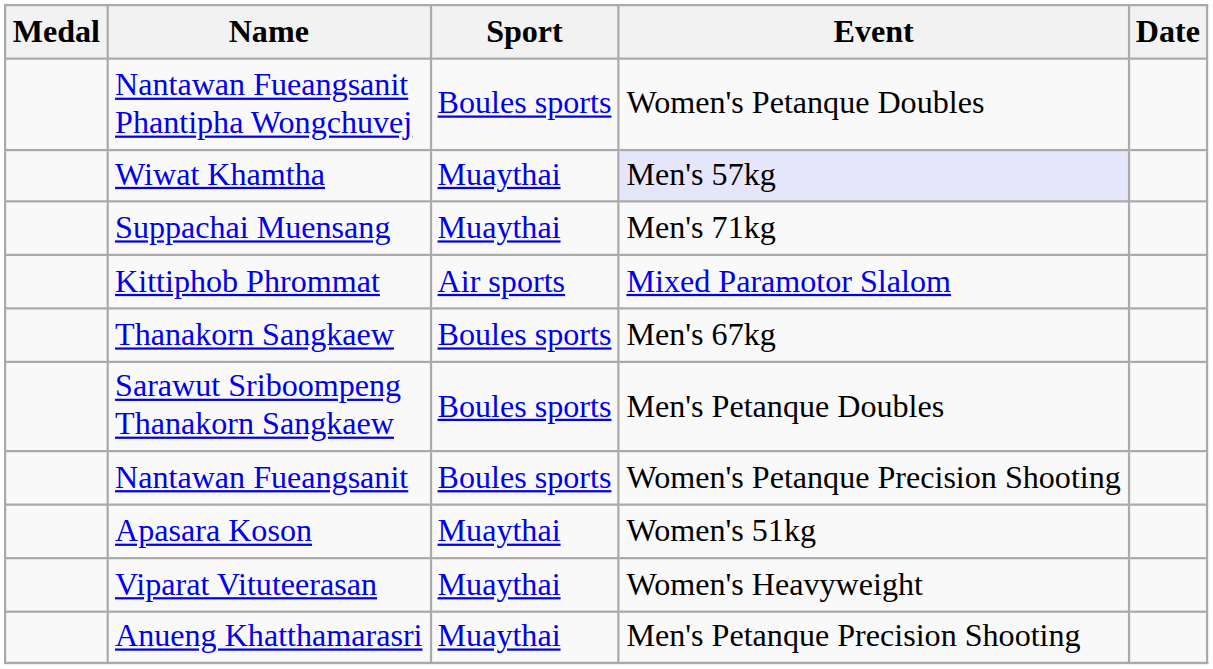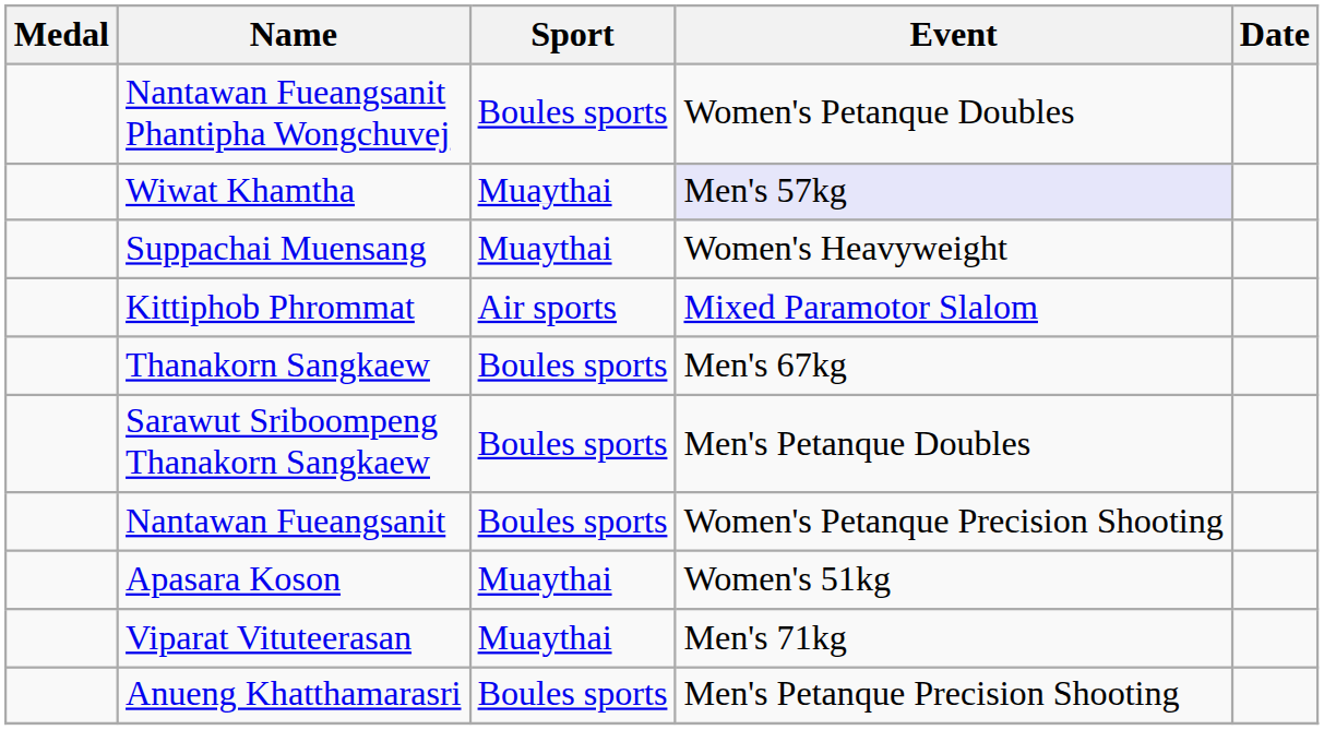 <table class="wikitable sortable" style="font-size:90%">
 <tr>
 <th>Medal</th>
 <th>Name</th>
 <th>Sport</th>
 <th>Event</th>
 <th>Date</th>
 </tr>
 <tr>
 <td></td>
 <td><a href='#'>Nantawan Fueangsanit</a> <br> <a href='#'>Phantipha Wongchuvej</a></td>
 <td><a href='#'>Boules sports</a></td>
 <td>Women's Petanque Doubles</td>
 <td></td>
 </tr>
 <tr>
 <td></td>
 <td><a href='#'>Wiwat Khamtha</a></td>
 <td><a href='#'>Muaythai</a></td>
 <td style="background: lavender;">Men's 57kg</td>
 <td></td>
 </tr>
 <tr>
 <td></td>
 <td><a href='#'>Suppachai Muensang</a></td>
 <td><a href='#'>Muaythai</a></td>
-<td>Men's 71kg</td>
+<td>Women's Heavyweight</td>
 <td></td>
 </tr>
 <tr>
 <td></td>
 <td><a href='#'>Kittiphob Phrommat</a></td>
 <td><a href='#'>Air sports</a></td>
 <td><a href='#'>Mixed Paramotor Slalom</a></td>
 <td></td>
 </tr>
 <tr>
 <td></td>
 <td><a href='#'>Thanakorn Sangkaew</a></td>
 <td><a href='#'>Boules sports</a></td>
 <td>Men's 67kg</td>
 <td></td>
 </tr>
 <tr>
 <td></td>
 <td><a href='#'>Sarawut Sriboompeng</a> <br> <a href='#'>Thanakorn Sangkaew</a></td>
 <td><a href='#'>Boules sports</a></td>
 <td>Men's Petanque Doubles</td>
 <td></td>
 </tr>
 <tr>
 <td></td>
 <td><a href='#'>Nantawan Fueangsanit</a></td>
 <td><a href='#'>Boules sports</a></td>
 <td>Women's Petanque Precision Shooting</td>
 <td></td>
 </tr>
 <tr>
 <td></td>
 <td><a href='#'>Apasara Koson</a></td>
 <td><a href='#'>Muaythai</a></td>
 <td>Women's 51kg</td>
 <td></td>
 </tr>
 <tr>
 <td></td>
 <td><a href='#'>Viparat Vituteerasan</a></td>
 <td><a href='#'>Muaythai</a></td>
-<td>Women's Heavyweight</td>
+<td>Men's 71kg</td>
 <td></td>
 </tr>
 <tr>
 <td></td>
 <td><a href='#'>Anueng Khatthamarasri</a></td>
-<td><a href='#'>Muaythai</a></td>
+<td><a href='#'>Boules sports</a></td>
 <td>Men's Petanque Precision Shooting</td>
 <td></td>
 </tr>
 <tr>
 </tr>
 </table>
